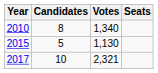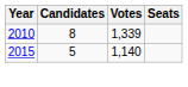 <table class="wikitable" style="text-align:center">
 <tr>
 <th>Year</th>
 <th>Candidates</th>
 <th>Votes</th>
 <th>Seats</th>
 </tr>
 <tr>
 <td><a href='#'>2010</a></td>
 <td>8</td>
-<td>1,340</td>
+<td>1,339</td>
 <td></td>
 </tr>
 <tr>
 <td><a href='#'>2015</a></td>
 <td>5</td>
-<td>1,130</td>
-<td></td>
-</tr>
-<tr>
-<td><a href='#'>2017</a></td>
-<td>10</td>
-<td>2,321</td>
+<td>1,140</td>
 <td></td>
 </tr>
 </table>
